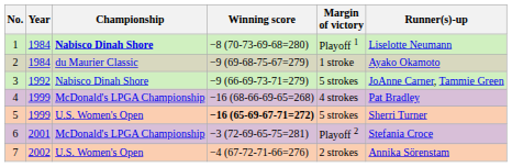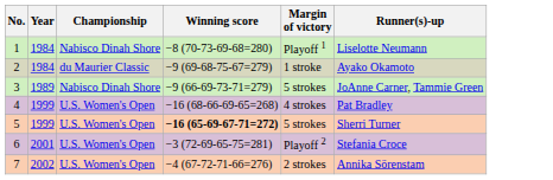 <table class="wikitable">
 <tr>
 <th>No.</th>
 <th>Year</th>
 <th>Championship</th>
 <th>Winning score</th>
 <th>Margin<br>of victory</th>
 <th>Runner(s)-up</th>
 </tr>
 <tr style="background:#D0F0C0;">
 <td align=center>1</td>
 <td><a href='#'>1984</a></td>
-<td><strong><a href='#'>Nabisco Dinah Shore</a></strong></td>
+<td><a href='#'>Nabisco Dinah Shore</a></td>
 <td>−8 (70-73-69-68=280)</td>
 <td>Playoff <sup>1</sup></td>
 <td> <a href='#'>Liselotte Neumann</a></td>
 </tr>
 <tr style="background:#D8D8BF;">
 <td align=center>2</td>
 <td><a href='#'>1984</a></td>
 <td><a href='#'>du Maurier Classic</a></td>
 <td>−9 (69-68-75-67=279)</td>
 <td>1 stroke</td>
 <td> <a href='#'>Ayako Okamoto</a></td>
 </tr>
 <tr style="background:#D0F0C0;">
 <td align=center>3</td>
-<td><a href='#'>1992</a></td>
+<td><a href='#'>1989</a></td>
 <td><a href='#'>Nabisco Dinah Shore</a></td>
 <td>−9 (66-69-73-71=279)</td>
 <td>5 strokes</td>
 <td> <a href='#'>JoAnne Carner</a>,  <a href='#'>Tammie Green</a></td>
 </tr>
 <tr style="background:#D8BFD8;">
 <td align=center>4</td>
 <td><a href='#'>1999</a></td>
-<td><a href='#'>McDonald's LPGA Championship</a></td>
+<td><a href='#'>U.S. Women's Open</a></td>
 <td>−16 (68-66-69-65=268)</td>
 <td>4 strokes</td>
 <td> <a href='#'>Pat Bradley</a></td>
 </tr>
 <tr style="background:#FBCEB1;">
 <td align=center>5</td>
 <td><a href='#'>1999</a></td>
 <td><a href='#'>U.S. Women's Open</a></td>
 <td><strong>−16 (65-69-67-71=272)</strong></td>
 <td>5 strokes</td>
 <td> <a href='#'>Sherri Turner</a></td>
 </tr>
 <tr style="background:#D8BFD8;">
 <td align=center>6</td>
 <td><a href='#'>2001</a></td>
-<td><a href='#'>McDonald's LPGA Championship</a></td>
+<td><a href='#'>U.S. Women's Open</a></td>
 <td>−3 (72-69-65-75=281)</td>
 <td>Playoff <sup>2</sup></td>
 <td> <a href='#'>Stefania Croce</a></td>
 </tr>
 <tr style="background:#FBCEB1;">
 <td align=center>7</td>
 <td><a href='#'>2002</a></td>
 <td><a href='#'>U.S. Women's Open</a></td>
 <td>−4 (67-72-71-66=276)</td>
 <td>2 strokes</td>
 <td> <a href='#'>Annika Sörenstam</a></td>
 </tr>
 </table>
